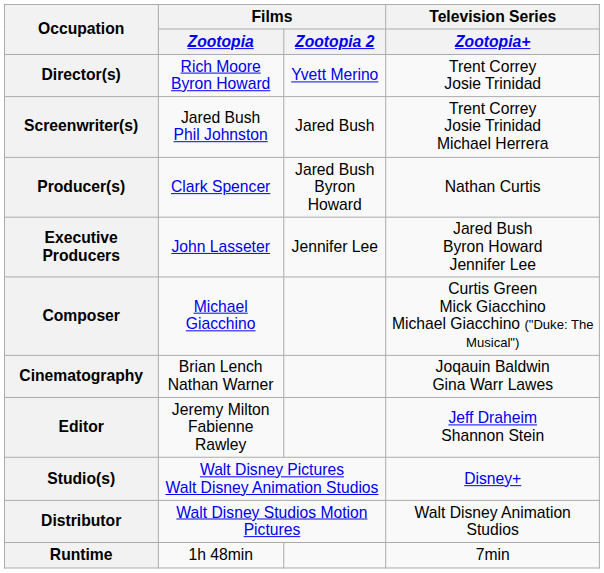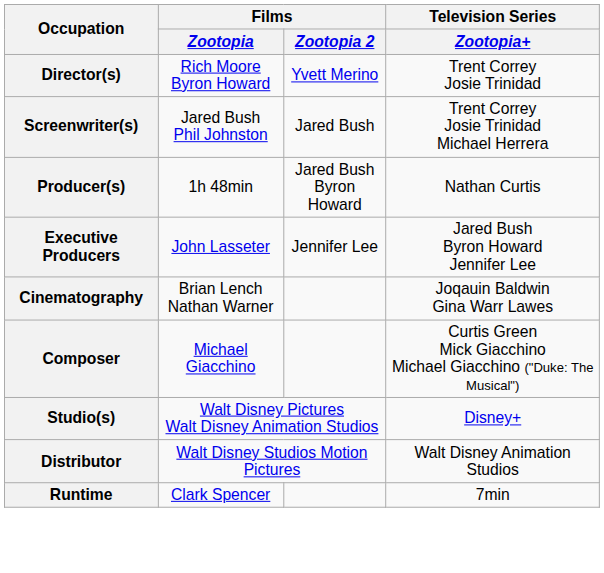 <table class="wikitable" style="text-align:center;">
 <tr>
 <th rowspan="2">Occupation</th>
 <th colspan="2">Films</th>
 <th>Television Series</th>
 </tr>
 <tr>
 <th><em><a href='#'>Zootopia</a></em></th>
 <th><em><a href='#'>Zootopia 2</a></em></th>
 <th><em><a href='#'>Zootopia+</a></em></th>
 </tr>
 <tr>
 <th>Director(s)</th>
 <td><a href='#'>Rich Moore</a><br><a href='#'>Byron Howard</a></td>
 <td><a href='#'>Yvett Merino</a></td>
 <td>Trent Correy<br>Josie Trinidad</td>
 </tr>
 <tr>
 <th>Screenwriter(s)</th>
 <td>Jared Bush<br><a href='#'>Phil Johnston</a></td>
 <td>Jared Bush</td>
 <td>Trent Correy<br>Josie Trinidad<br>Michael Herrera</td>
 </tr>
 <tr>
 <th>Producer(s)</th>
-<td><a href='#'>Clark Spencer</a></td>
+<td>1h 48min</td>
 <td>Jared Bush<br>Byron Howard</td>
 <td>Nathan Curtis</td>
 </tr>
 <tr>
 <th>Executive Producers</th>
 <td><a href='#'>John Lasseter</a></td>
 <td>Jennifer Lee</td>
 <td>Jared Bush<br>Byron Howard<br>Jennifer Lee</td>
 </tr>
 <tr>
-<th>Composer</th>
-<td><a href='#'>Michael Giacchino</a></td>
-<td></td>
-<td>Curtis Green<br>Mick Giacchino<br>Michael Giacchino <small>("Duke: The Musical")</small></td>
-</tr>
-<tr>
 <th>Cinematography</th>
 <td>Brian Lench<br>Nathan Warner</td>
 <td></td>
 <td>Joqauin Baldwin<br>Gina Warr Lawes</td>
 </tr>
 <tr>
-<th>Editor</th>
-<td>Jeremy Milton<br>Fabienne Rawley</td>
+<th>Composer</th>
+<td><a href='#'>Michael Giacchino</a></td>
 <td></td>
-<td><a href='#'>Jeff Draheim</a><br>Shannon Stein</td>
+<td>Curtis Green<br>Mick Giacchino<br>Michael Giacchino <small>("Duke: The Musical")</small></td>
 </tr>
 <tr>
 <th>Studio(s)</th>
 <td colspan="2"><a href='#'>Walt Disney Pictures</a><br><a href='#'>Walt Disney Animation Studios</a></td>
 <td><a href='#'>Disney+</a></td>
 </tr>
 <tr>
 <th>Distributor</th>
 <td colspan="2"><a href='#'>Walt Disney Studios Motion Pictures</a></td>
 <td>Walt Disney Animation Studios</td>
 </tr>
 <tr>
 <th>Runtime</th>
-<td>1h 48min</td>
+<td><a href='#'>Clark Spencer</a></td>
 <td></td>
 <td>7min</td>
 </tr>
 </table>
